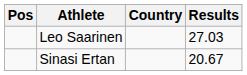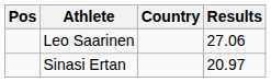 <table class="wikitable">
 <tr>
 <th>Pos</th>
 <th>Athlete</th>
 <th>Country</th>
 <th>Results</th>
 </tr>
 <tr>
 <td align="center"></td>
 <td>Leo Saarinen</td>
 <td></td>
-<td>27.03</td>
+<td>27.06</td>
 </tr>
 <tr>
 <td align="center"></td>
 <td>Sinasi Ertan</td>
 <td></td>
-<td>20.67</td>
+<td>20.97</td>
 </tr>
 </table>
